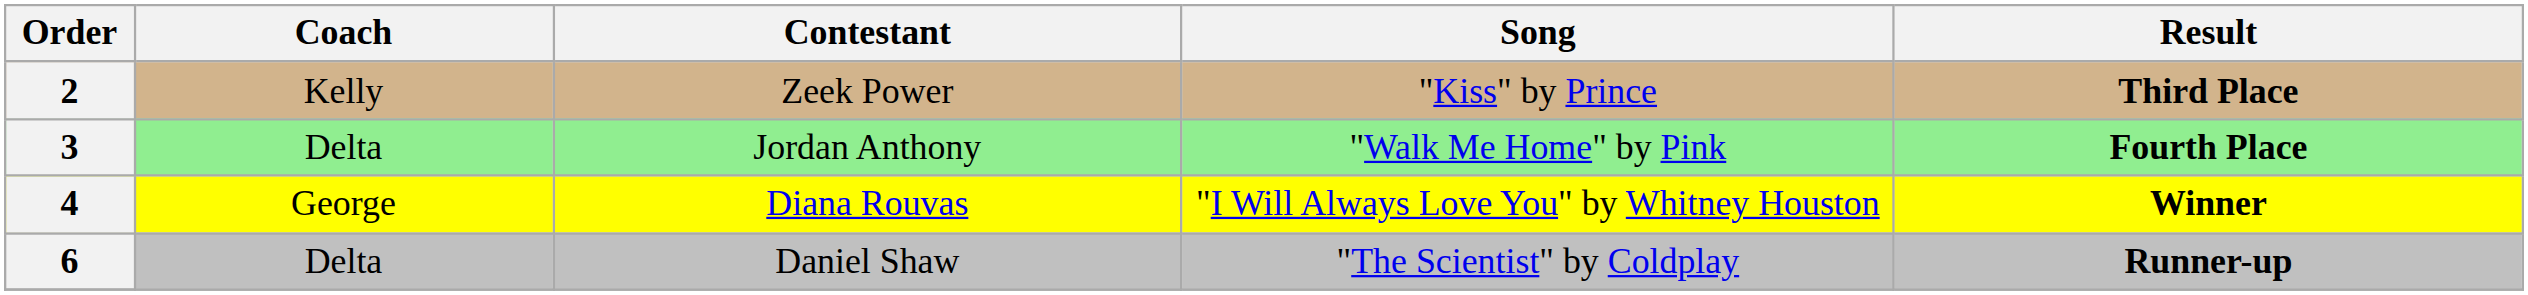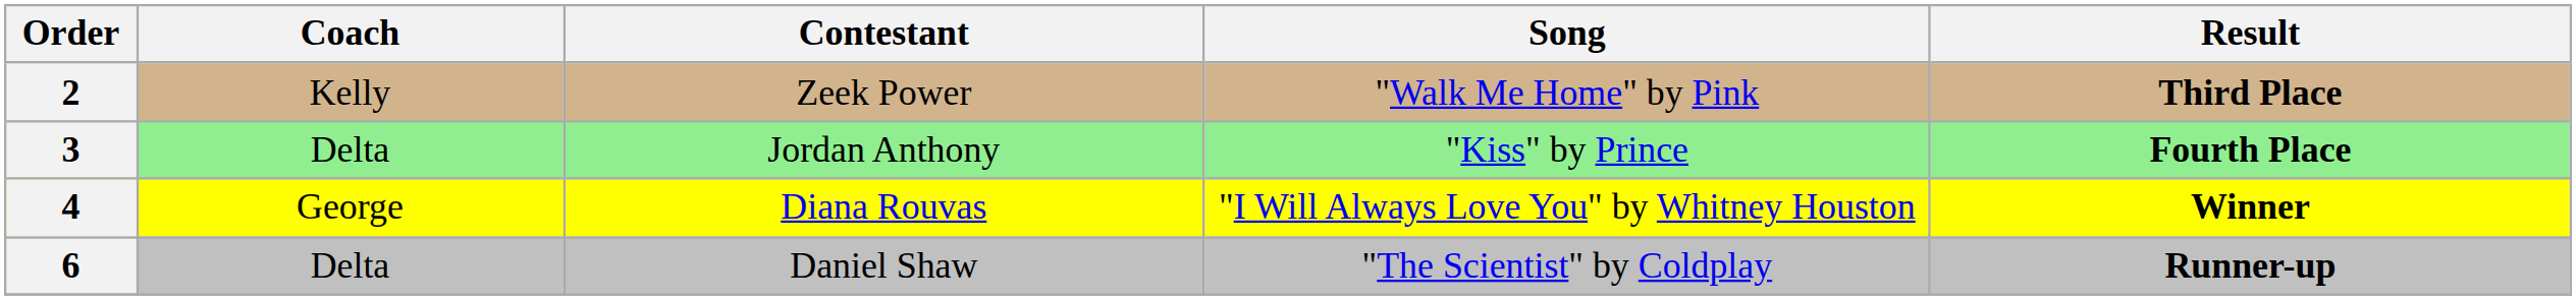 <table class="wikitable" style="text-align:center; width:89%;">
 <tr>
 <th width="1%">Order</th>
 <th width="10%">Coach</th>
 <th width="15%">Contestant</th>
 <th width="17%">Song</th>
 <th width="15%">Result</th>
 </tr>
 <tr bgcolor="tan">
 <th>2</th>
 <td>Kelly</td>
 <td>Zeek Power</td>
-<td>"<a href='#'>Kiss</a>" by <a href='#'>Prince</a></td>
+<td>"<a href='#'>Walk Me Home</a>" by <a href='#'>Pink</a></td>
 <td><strong>Third Place</strong></td>
 </tr>
 <tr bgcolor="lightgreen">
 <th>3</th>
 <td>Delta</td>
 <td>Jordan Anthony</td>
-<td>"<a href='#'>Walk Me Home</a>" by <a href='#'>Pink</a></td>
+<td>"<a href='#'>Kiss</a>" by <a href='#'>Prince</a></td>
 <td><strong>Fourth Place</strong></td>
 </tr>
 <tr bgcolor="yellow">
 <th>4</th>
 <td>George</td>
 <td><a href='#'>Diana Rouvas</a></td>
 <td>"<a href='#'>I Will Always Love You</a>" by <a href='#'>Whitney Houston</a></td>
 <td><strong>Winner</strong></td>
 </tr>
 <tr bgcolor="silver">
 <th>6</th>
 <td>Delta</td>
 <td>Daniel Shaw</td>
 <td>"<a href='#'>The Scientist</a>" by <a href='#'>Coldplay</a></td>
 <td><strong>Runner-up</strong></td>
 </tr>
 <tr>
 </tr>
 </table>
